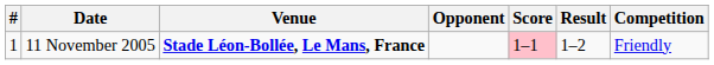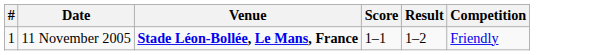 <table class="wikitable sortable">
 <tr>
 <th>#</th>
 <th>Date</th>
 <th>Venue</th>
-<th>Opponent</th>
 <th>Score</th>
 <th>Result</th>
 <th>Competition</th>
 </tr>
 <tr>
 <td>1</td>
 <td>11 November 2005</td>
 <td><strong><a href='#'>Stade Léon-Bollée</a>, <a href='#'>Le Mans</a>, France</strong></td>
-<td></td>
-<td style="background: pink;">1–1</td>
+<td>1–1</td>
 <td>1–2</td>
 <td><a href='#'>Friendly</a></td>
 </tr>
 </table>
